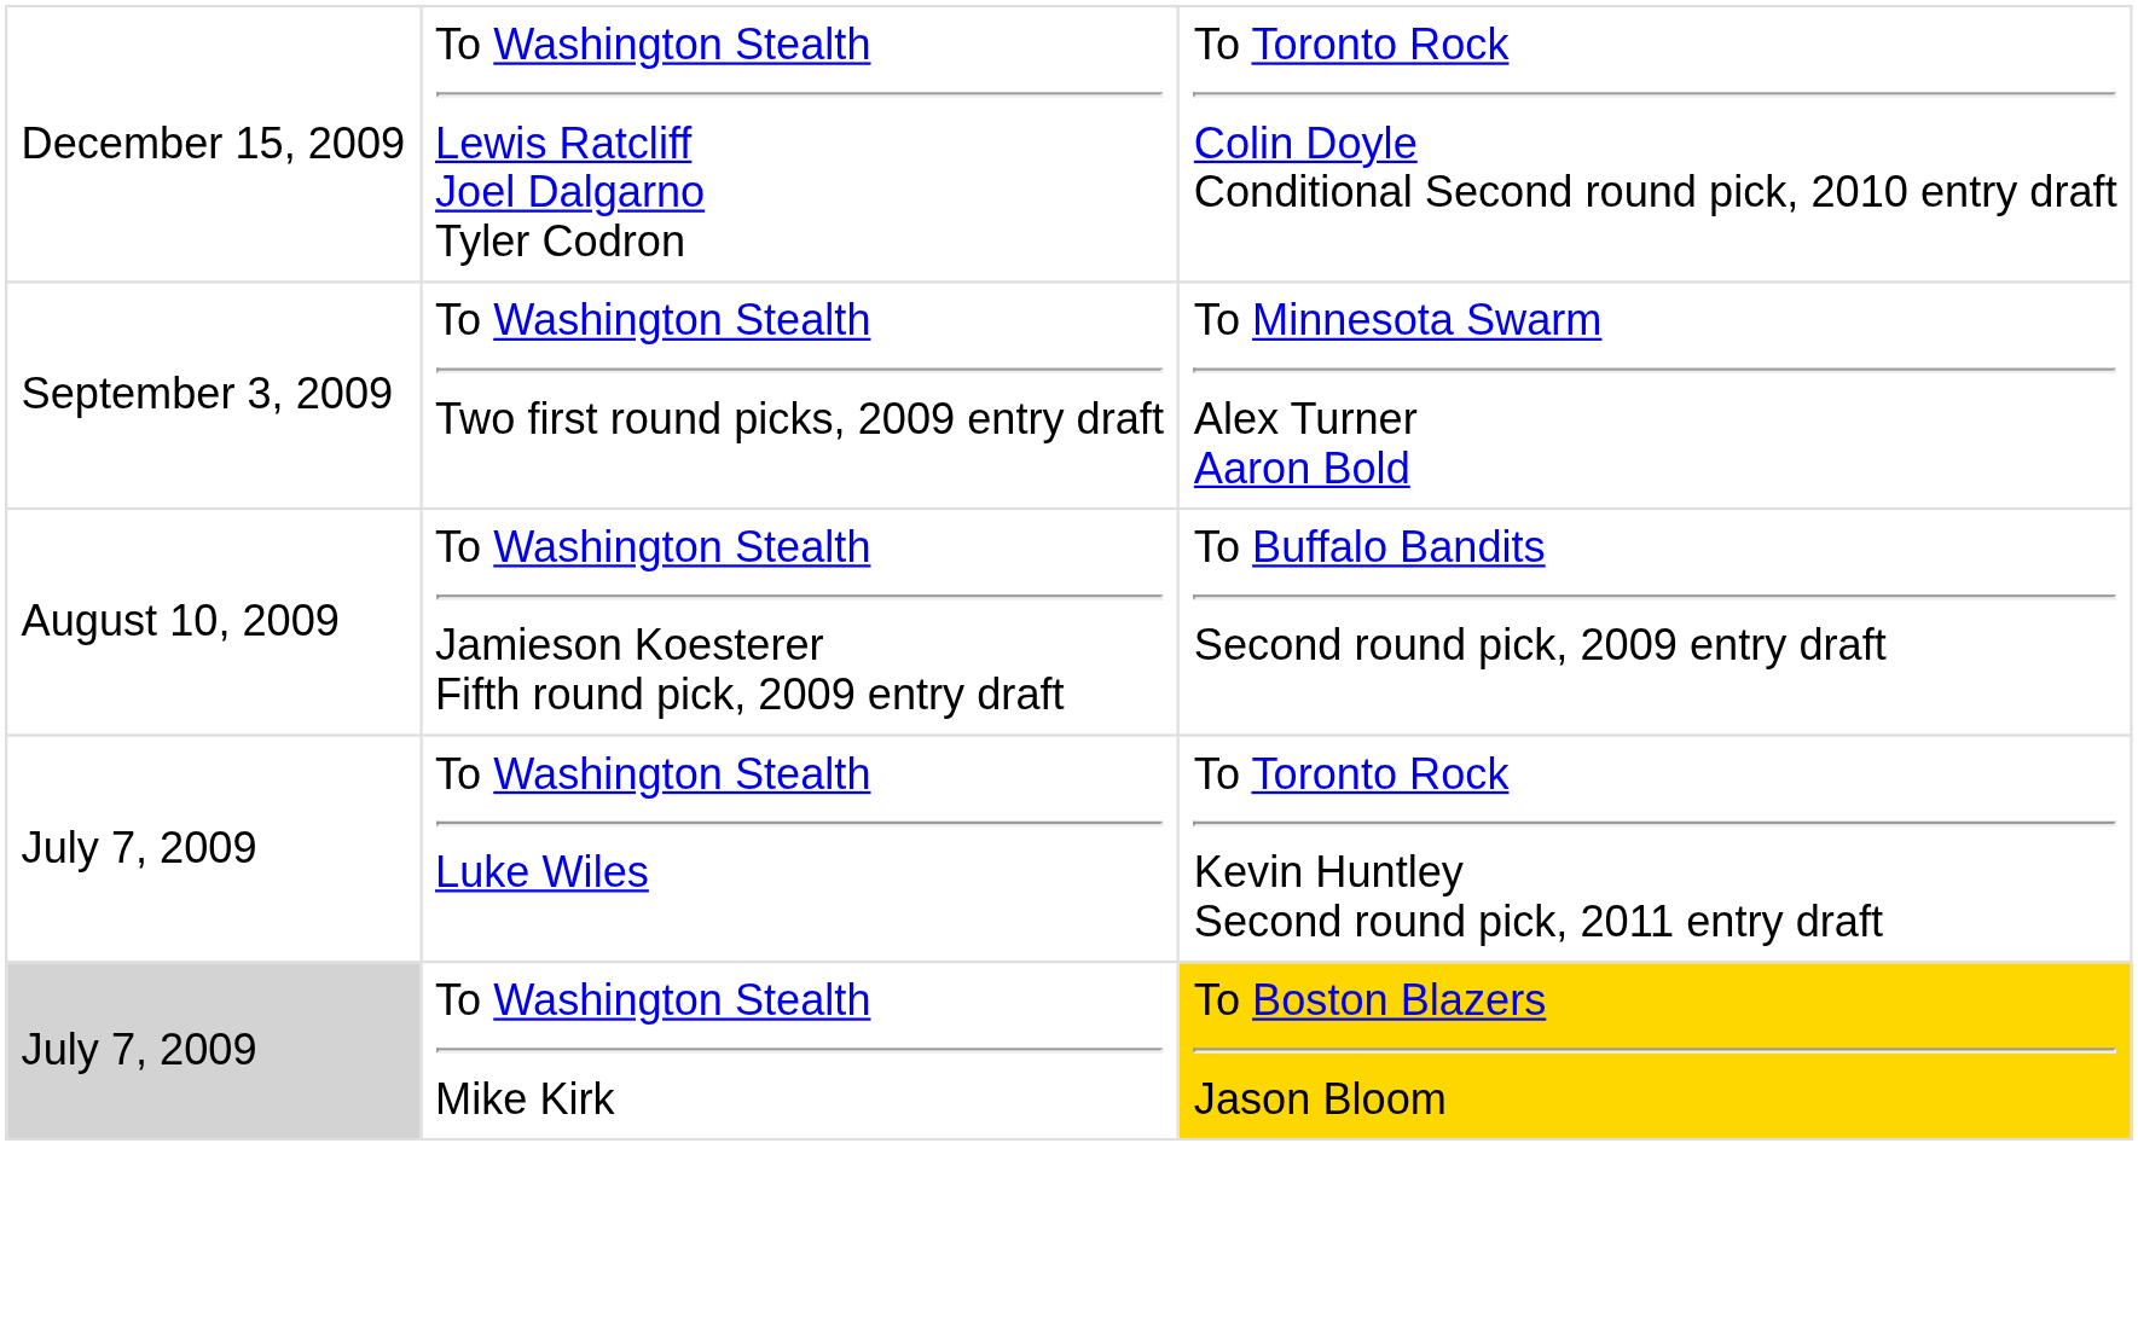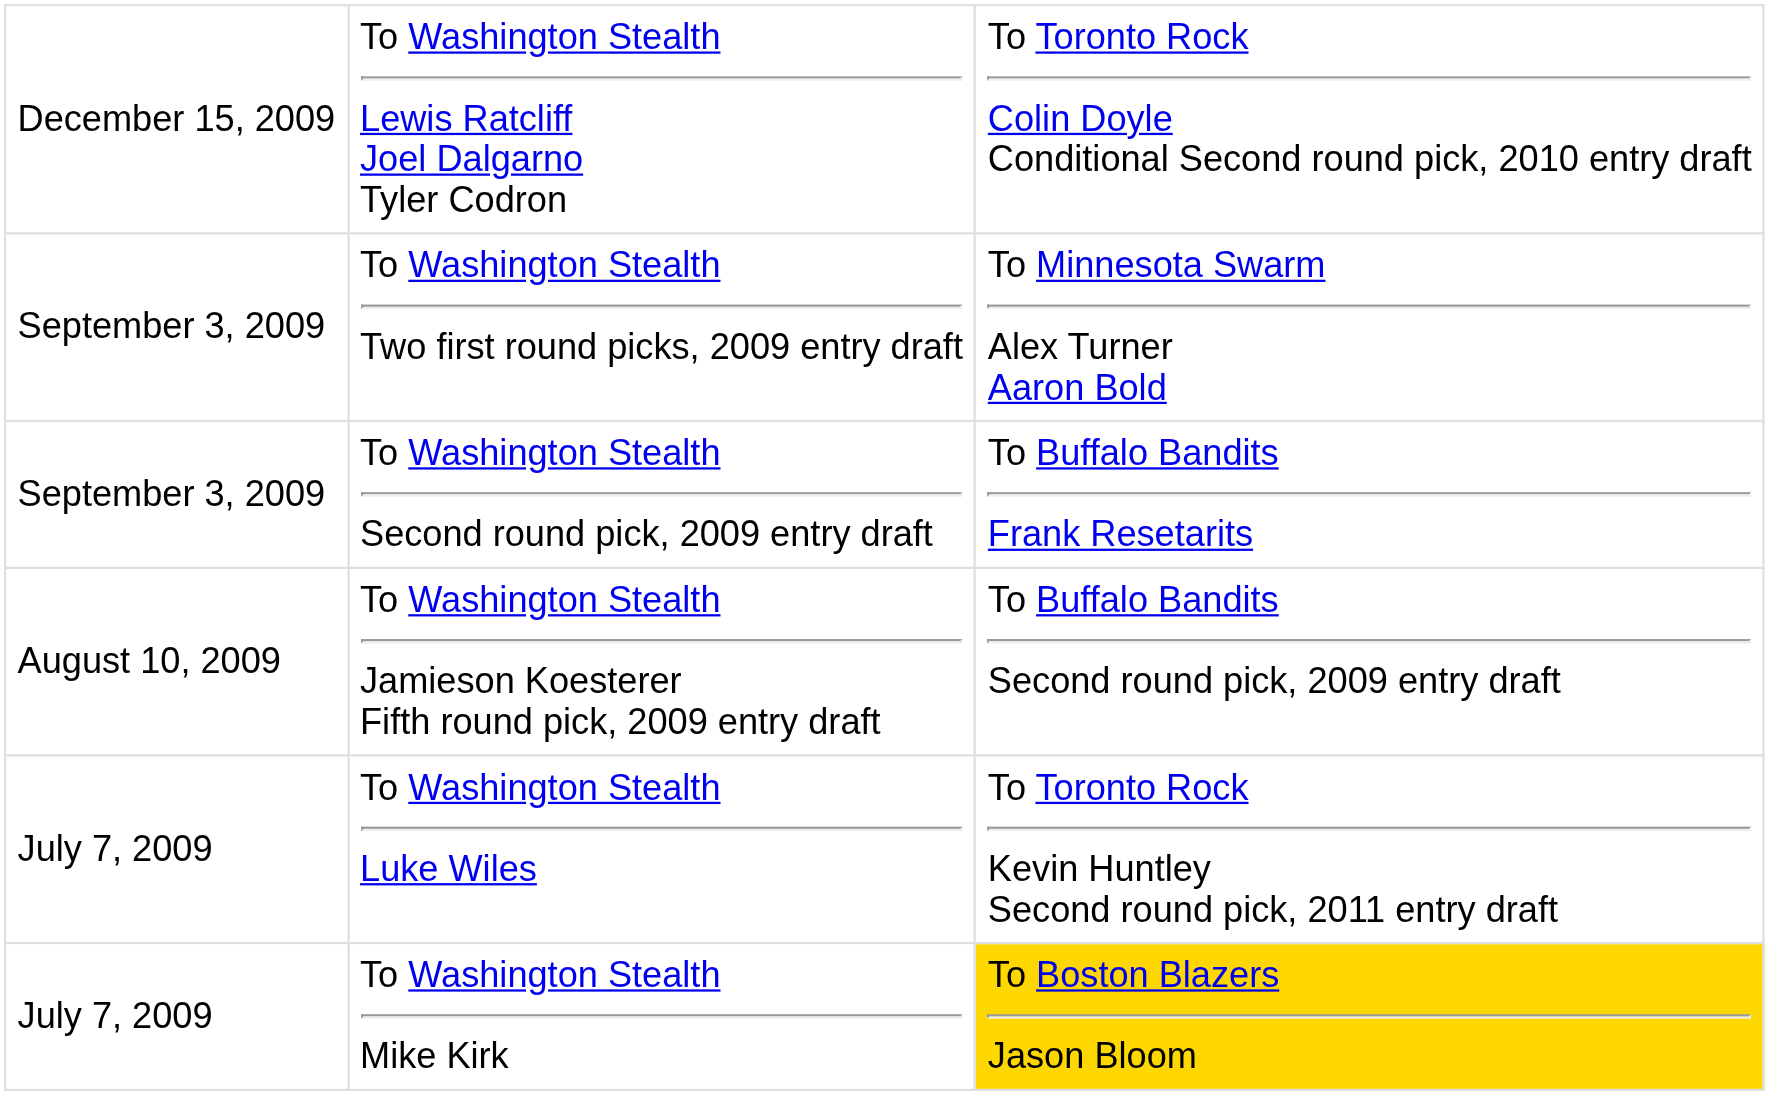 <table border=1 style="border-collapse:collapse" bordercolor="#DFDFDF"  cellpadding="5">
 <tr>
 <td>December 15, 2009<br></td>
 <td valign="top">To <a href='#'>Washington Stealth</a> <hr> <a href='#'>Lewis Ratcliff</a><br><a href='#'>Joel Dalgarno</a><br>Tyler Codron</td>
 <td valign="top">To <a href='#'>Toronto Rock</a> <hr><a href='#'>Colin Doyle</a><br>Conditional Second round pick, 2010 entry draft</td>
 </tr>
 <tr>
 <td>September 3, 2009</td>
 <td valign="top">To <a href='#'>Washington Stealth</a> <hr>Two first round picks, 2009 entry draft</td>
 <td valign="top">To <a href='#'>Minnesota Swarm</a><hr>Alex Turner<br><a href='#'>Aaron Bold</a></td>
 </tr>
 <tr>
+<td>September 3, 2009</td>
+<td valign="top">To <a href='#'>Washington Stealth</a><hr>Second round pick, 2009 entry draft</td>
+<td valign="top">To <a href='#'>Buffalo Bandits</a><hr><a href='#'>Frank Resetarits</a></td>
+</tr>
+<tr>
 <td>August 10, 2009</td>
 <td valign="top">To <a href='#'>Washington Stealth</a><hr>Jamieson Koesterer<br>Fifth round pick, 2009 entry draft</td>
 <td valign="top">To <a href='#'>Buffalo Bandits</a> <hr>Second round pick, 2009 entry draft</td>
 </tr>
 <tr>
 <td>July 7, 2009</td>
 <td valign="top">To <a href='#'>Washington Stealth</a> <hr><a href='#'>Luke Wiles</a></td>
 <td valign="top">To <a href='#'>Toronto Rock</a><hr>Kevin Huntley<br>Second round pick, 2011 entry draft</td>
 </tr>
 <tr>
-<td style="background: lightgrey;">July 7, 2009</td>
+<td>July 7, 2009</td>
 <td valign="top">To <a href='#'>Washington Stealth</a> <hr>Mike Kirk</td>
 <td valign="top" style="background: gold;">To <a href='#'>Boston Blazers</a><hr>Jason Bloom</td>
 </tr>
 </table>
